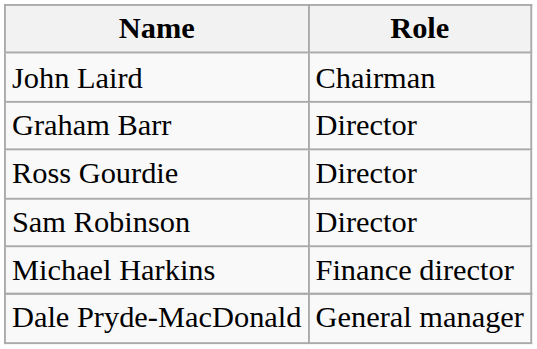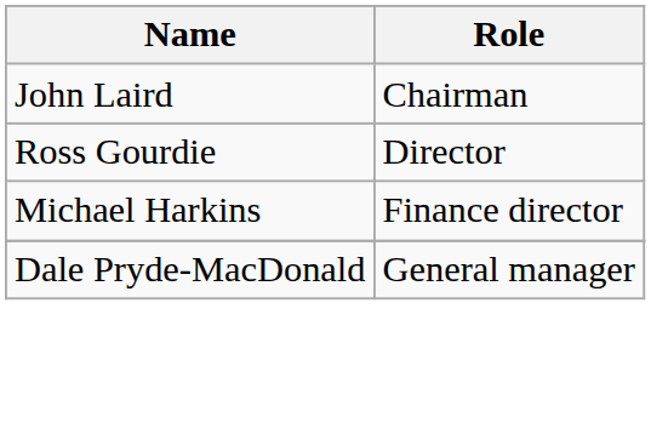 <table class="wikitable">
 <tr>
 <th>Name</th>
 <th>Role</th>
 </tr>
 <tr>
 <td>John Laird</td>
 <td>Chairman</td>
 </tr>
 <tr>
-<td>Graham Barr</td>
-<td>Director</td>
-</tr>
-<tr>
 <td>Ross Gourdie</td>
-<td>Director</td>
-</tr>
-<tr>
-<td>Sam Robinson</td>
 <td>Director</td>
 </tr>
 <tr>
 <td>Michael Harkins</td>
 <td>Finance director</td>
 </tr>
 <tr>
 </tr>
 <tr>
 <td>Dale Pryde-MacDonald</td>
 <td>General manager</td>
 </tr>
 </table>
